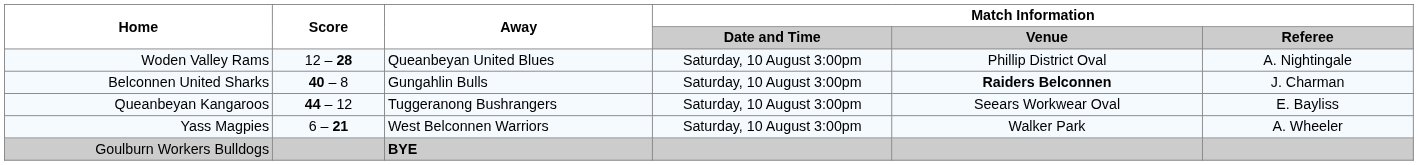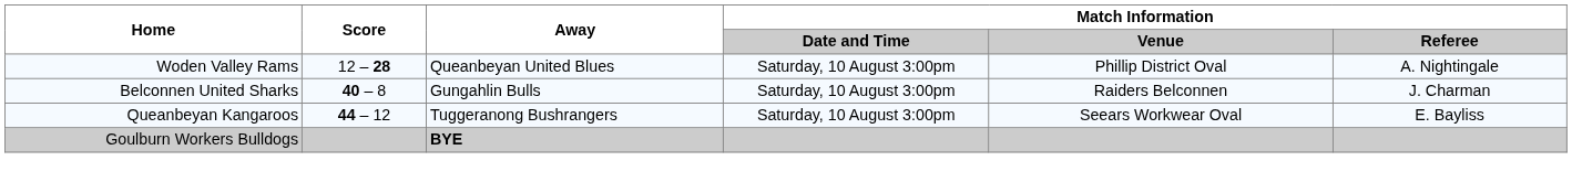 <table border="1" cellpadding="3" cellspacing="0" width="100%" style="border-collapse:collapse;  text-align:center;">
 <tr>
 <th rowspan="2" width="19%">Home</th>
 <th rowspan="2" width="8%">Score</th>
 <th rowspan="2" width="19%">Away</th>
 <th colspan="3">Match Information</th>
 </tr>
 <tr bgcolor="#CCCCCC">
 <th width="17%">Date and Time</th>
 <th width="22%">Venue</th>
 <th width="50%">Referee</th>
 </tr>
 <tr style="text-align:center; background:#f5faff;">
 <td align="right">Woden Valley Rams </td>
 <td>12 – <strong>28</strong></td>
 <td align="left"> Queanbeyan United Blues</td>
 <td>Saturday, 10 August 3:00pm</td>
 <td>Phillip District Oval</td>
 <td>A. Nightingale</td>
 </tr>
 <tr style="text-align:center; background:#f5faff;">
 <td align="right">Belconnen United Sharks </td>
 <td><strong>40</strong> – 8</td>
 <td align="left"> Gungahlin Bulls</td>
 <td>Saturday, 10 August 3:00pm</td>
-<td><strong>Raiders Belconnen</strong></td>
+<td>Raiders Belconnen</td>
 <td>J. Charman</td>
 </tr>
 <tr style="text-align:center; background:#f5faff;">
 <td align="right">Queanbeyan Kangaroos </td>
 <td><strong>44</strong> – 12</td>
 <td align="left"> Tuggeranong Bushrangers</td>
 <td>Saturday, 10 August 3:00pm</td>
 <td>Seears Workwear Oval</td>
 <td>E. Bayliss</td>
 </tr>
-<tr style="text-align:center; background:#f5faff;">
-<td align="right">Yass Magpies </td>
-<td>6 – <strong>21</strong></td>
-<td align="left"> West Belconnen Warriors</td>
-<td>Saturday, 10 August 3:00pm</td>
-<td>Walker Park</td>
-<td>A. Wheeler</td>
-</tr>
 <tr style="text-align:center; background:#CCCCCC;">
 <td align="right">Goulburn Workers Bulldogs <strong></strong></td>
 <td></td>
 <td align="left"><strong>BYE</strong></td>
 <td></td>
 <td></td>
 <td></td>
 </tr>
 </table>
